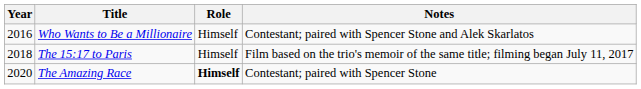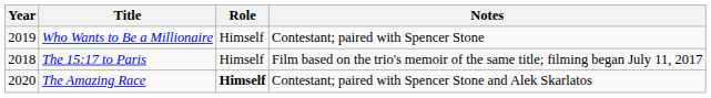 <table class="wikitable sortable">
 <tr>
 <th>Year</th>
 <th>Title</th>
 <th>Role</th>
 <th class="unsortable">Notes</th>
 </tr>
 <tr>
-<td>2016</td>
+<td>2019</td>
 <td><em><a href='#'>Who Wants to Be a Millionaire</a></em></td>
 <td>Himself</td>
-<td>Contestant; paired with Spencer Stone and Alek Skarlatos</td>
+<td>Contestant; paired with Spencer Stone</td>
 </tr>
 <tr>
 <td>2018</td>
 <td><em><a href='#'>The 15:17 to Paris</a></em></td>
 <td>Himself</td>
 <td>Film based on the trio's memoir of the same title; filming began July 11, 2017</td>
 </tr>
 <tr>
 <td>2020</td>
 <td><em><a href='#'>The Amazing Race</a></em></td>
 <td><strong>Himself</strong></td>
-<td>Contestant; paired with Spencer Stone</td>
+<td>Contestant; paired with Spencer Stone and Alek Skarlatos</td>
 </tr>
 </table>
